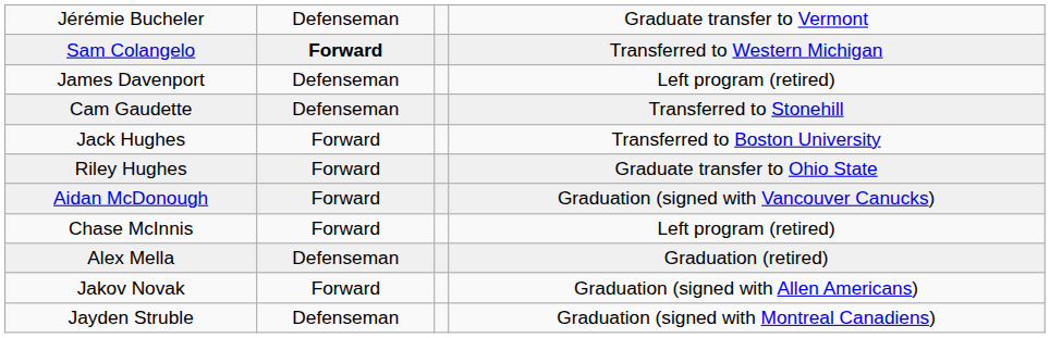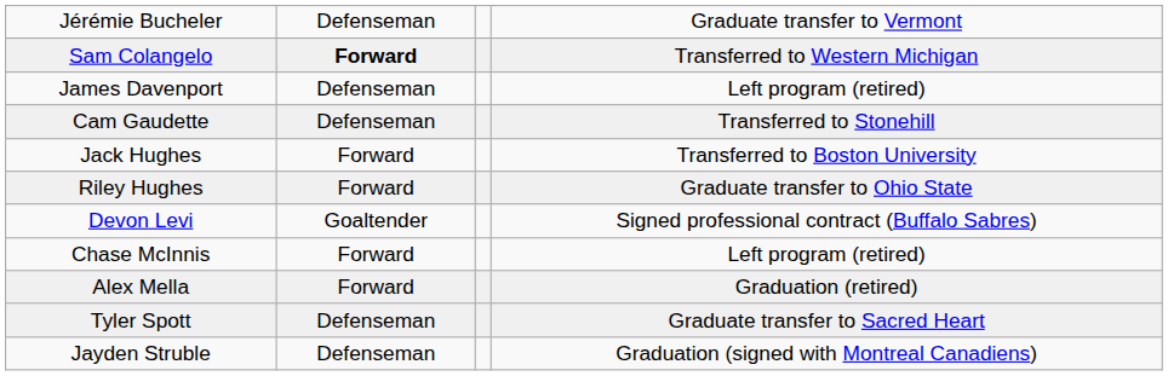 <table class="wikitable" width="70%">
 <tr align="center" bgcolor="">
 <td>Jérémie Bucheler</td>
 <td>Defenseman</td>
 <td></td>
 <td>Graduate transfer to <a href='#'>Vermont</a></td>
 </tr>
 <tr align="center" bgcolor="f0f0f0">
 <td><a href='#'>Sam Colangelo</a></td>
 <td><strong>Forward</strong></td>
 <td></td>
 <td>Transferred to <a href='#'>Western Michigan</a></td>
 </tr>
 <tr align="center" bgcolor="">
 <td>James Davenport</td>
 <td>Defenseman</td>
 <td></td>
 <td>Left program (retired)</td>
 </tr>
 <tr align="center" bgcolor="f0f0f0">
 <td>Cam Gaudette</td>
 <td>Defenseman</td>
 <td></td>
 <td>Transferred to <a href='#'>Stonehill</a></td>
 </tr>
 <tr align="center" bgcolor="">
 <td>Jack Hughes</td>
 <td>Forward</td>
 <td></td>
 <td>Transferred to <a href='#'>Boston University</a></td>
 </tr>
 <tr align="center" bgcolor="f0f0f0">
 <td>Riley Hughes</td>
 <td>Forward</td>
 <td></td>
 <td>Graduate transfer to <a href='#'>Ohio State</a></td>
 </tr>
-<tr align="center" bgcolor="f0f0f0">
-<td><a href='#'>Aidan McDonough</a></td>
-<td>Forward</td>
+<tr align="center" bgcolor="">
+<td><a href='#'>Devon Levi</a></td>
+<td>Goaltender</td>
 <td></td>
-<td>Graduation (signed with <a href='#'>Vancouver Canucks</a>)</td>
+<td>Signed professional contract (<a href='#'>Buffalo Sabres</a>)</td>
 </tr>
 <tr align="center" bgcolor="">
 <td>Chase McInnis</td>
 <td>Forward</td>
 <td></td>
 <td>Left program (retired)</td>
 </tr>
 <tr align="center" bgcolor="f0f0f0">
 <td>Alex Mella</td>
-<td>Defenseman</td>
+<td>Forward</td>
 <td></td>
 <td>Graduation (retired)</td>
 </tr>
-<tr align="center" bgcolor="">
-<td>Jakov Novak</td>
-<td>Forward</td>
+<tr align="center" bgcolor="f0f0f0">
+<td>Tyler Spott</td>
+<td>Defenseman</td>
 <td></td>
-<td>Graduation (signed with <a href='#'>Allen Americans</a>)</td>
+<td>Graduate transfer to <a href='#'>Sacred Heart</a></td>
 </tr>
 <tr align="center" bgcolor="">
 <td>Jayden Struble</td>
 <td>Defenseman</td>
 <td></td>
 <td>Graduation (signed with <a href='#'>Montreal Canadiens</a>)</td>
 </tr>
 </table>
